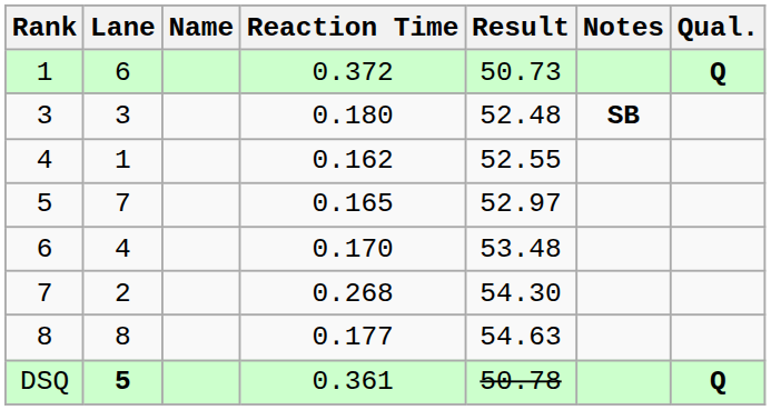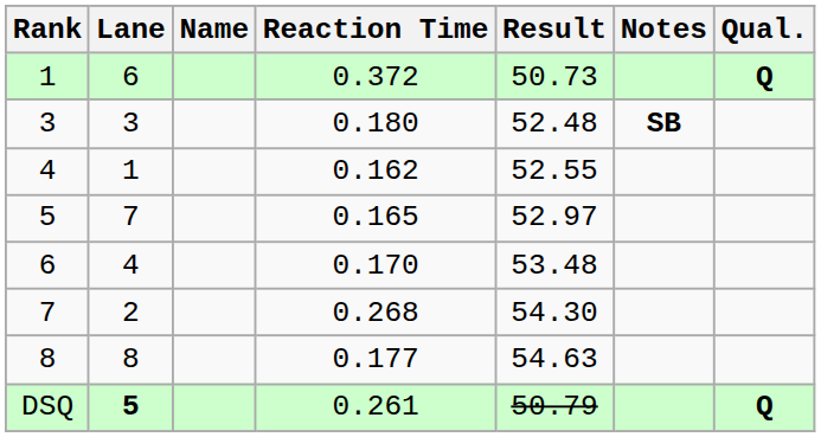 <table class="wikitable" style="text-align:center">
 <tr>
 <th>Rank</th>
 <th>Lane</th>
 <th>Name</th>
 <th>Reaction Time</th>
 <th>Result</th>
 <th>Notes</th>
 <th>Qual.</th>
 </tr>
 <tr bgcolor=ccffcc>
 <td>1</td>
 <td>6</td>
 <td align="left"></td>
 <td>0.372</td>
 <td>50.73</td>
 <td></td>
 <td><strong>Q</strong></td>
 </tr>
 <tr>
 <td>3</td>
 <td>3</td>
 <td align="left"></td>
 <td>0.180</td>
 <td>52.48</td>
 <td><strong>SB</strong></td>
 <td></td>
 </tr>
 <tr>
 <td>4</td>
 <td>1</td>
 <td align="left"></td>
 <td>0.162</td>
 <td>52.55</td>
 <td></td>
 <td></td>
 </tr>
 <tr>
 <td>5</td>
 <td>7</td>
 <td align="left"></td>
 <td>0.165</td>
 <td>52.97</td>
 <td></td>
 <td></td>
 </tr>
 <tr>
 <td>6</td>
 <td>4</td>
 <td align="left"></td>
 <td>0.170</td>
 <td>53.48</td>
 <td></td>
 <td></td>
 </tr>
 <tr>
 <td>7</td>
 <td>2</td>
 <td align="left"></td>
 <td>0.268</td>
 <td>54.30</td>
 <td></td>
 <td></td>
 </tr>
 <tr>
 <td>8</td>
 <td>8</td>
 <td align="left"></td>
 <td>0.177</td>
 <td>54.63</td>
 <td></td>
 <td></td>
 </tr>
 <tr bgcolor=ccffcc>
 <td>DSQ</td>
 <td><strong>5</strong></td>
 <td align="left"></td>
-<td>0.361</td>
-<td><s>50.78 </s></td>
+<td>0.261</td>
+<td><s>50.79 </s></td>
 <td></td>
 <td><strong>Q</strong></td>
 </tr>
 </table>
